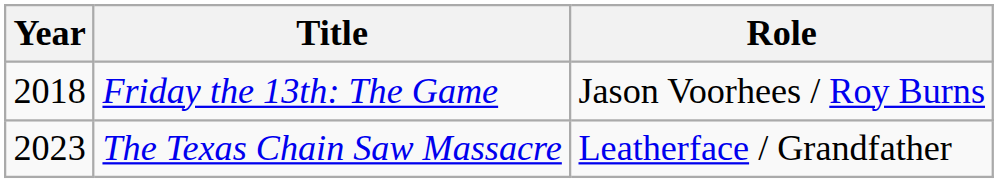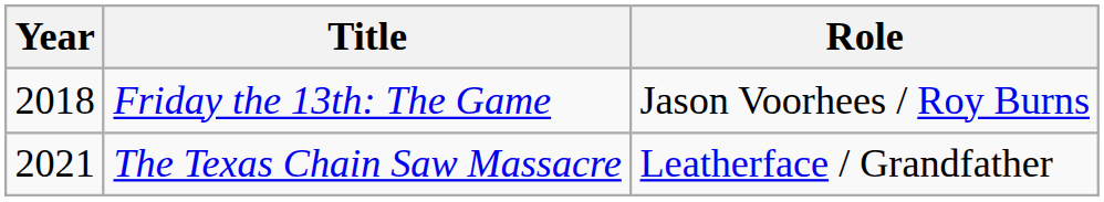 <table class="wikitable plainrowheaders sortable" style="margin-right: 0;">
 <tr>
 <th>Year</th>
 <th>Title</th>
 <th>Role</th>
 </tr>
 <tr>
 <td>2018</td>
 <td><em><a href='#'>Friday the 13th: The Game</a></em></td>
 <td>Jason Voorhees / <a href='#'>Roy Burns</a></td>
 </tr>
 <tr>
-<td>2023</td>
+<td>2021</td>
 <td><em><a href='#'>The Texas Chain Saw Massacre</a></em></td>
 <td><a href='#'>Leatherface</a> / Grandfather</td>
 </tr>
 </table>
